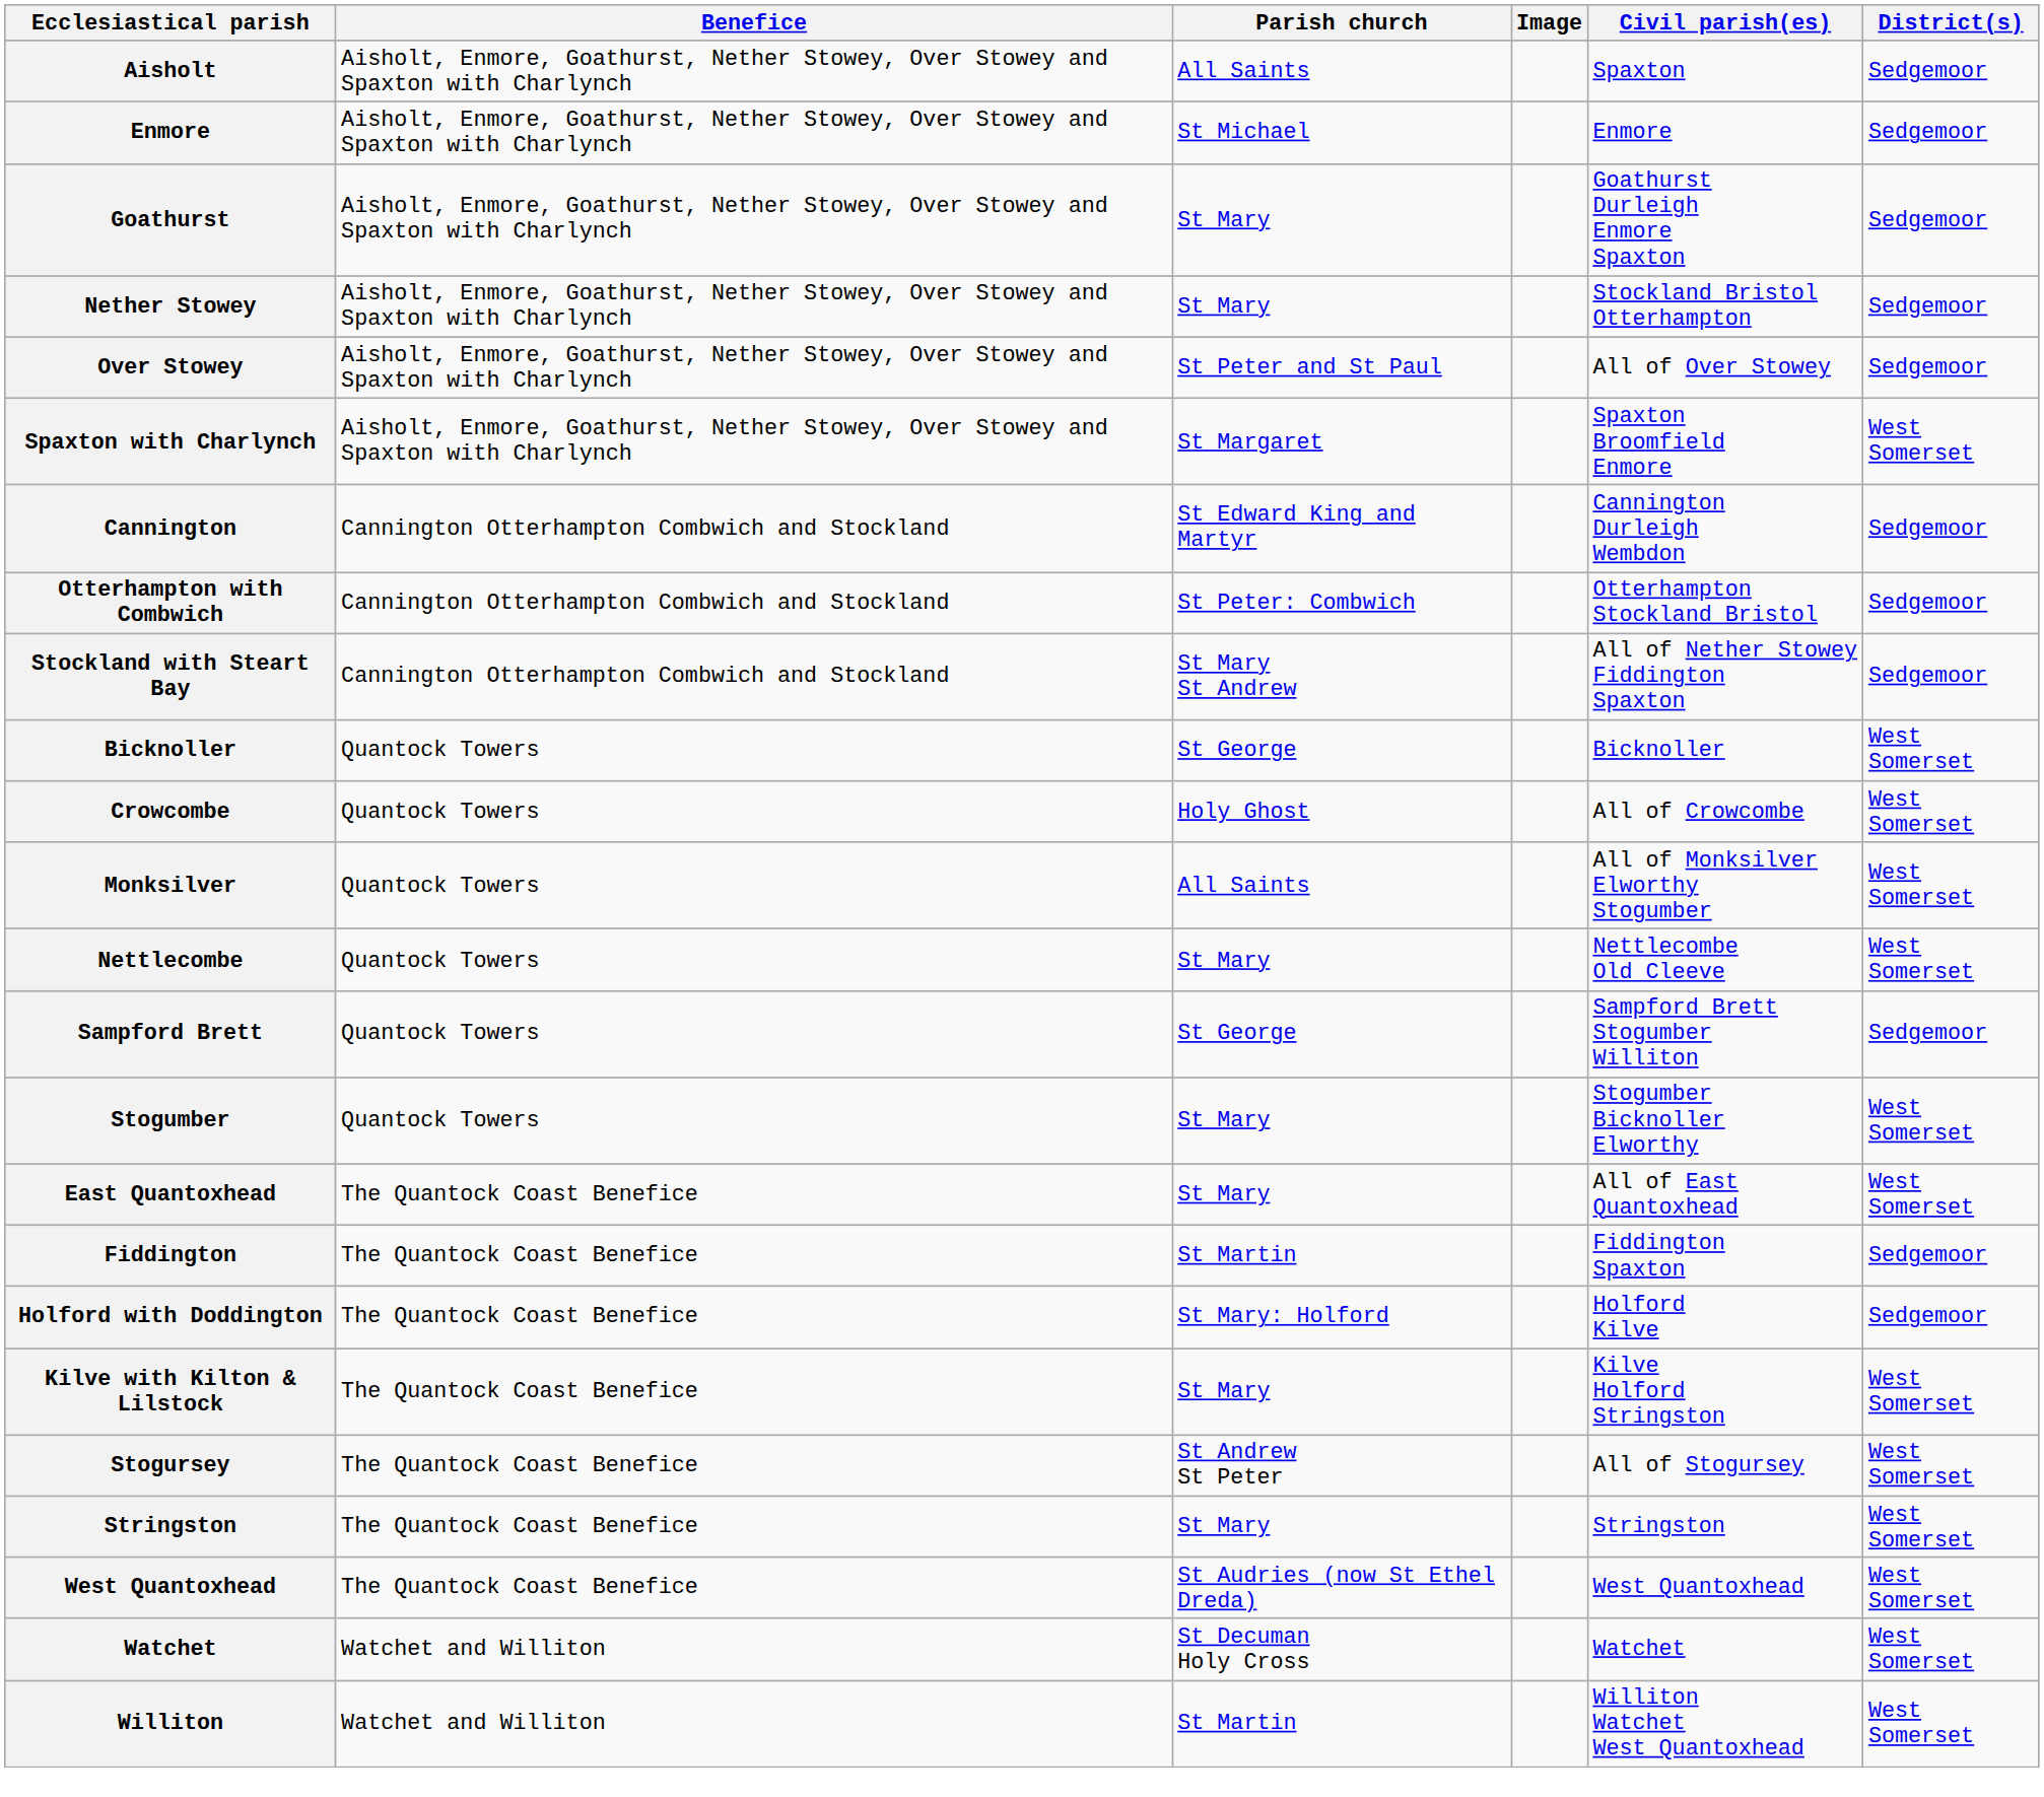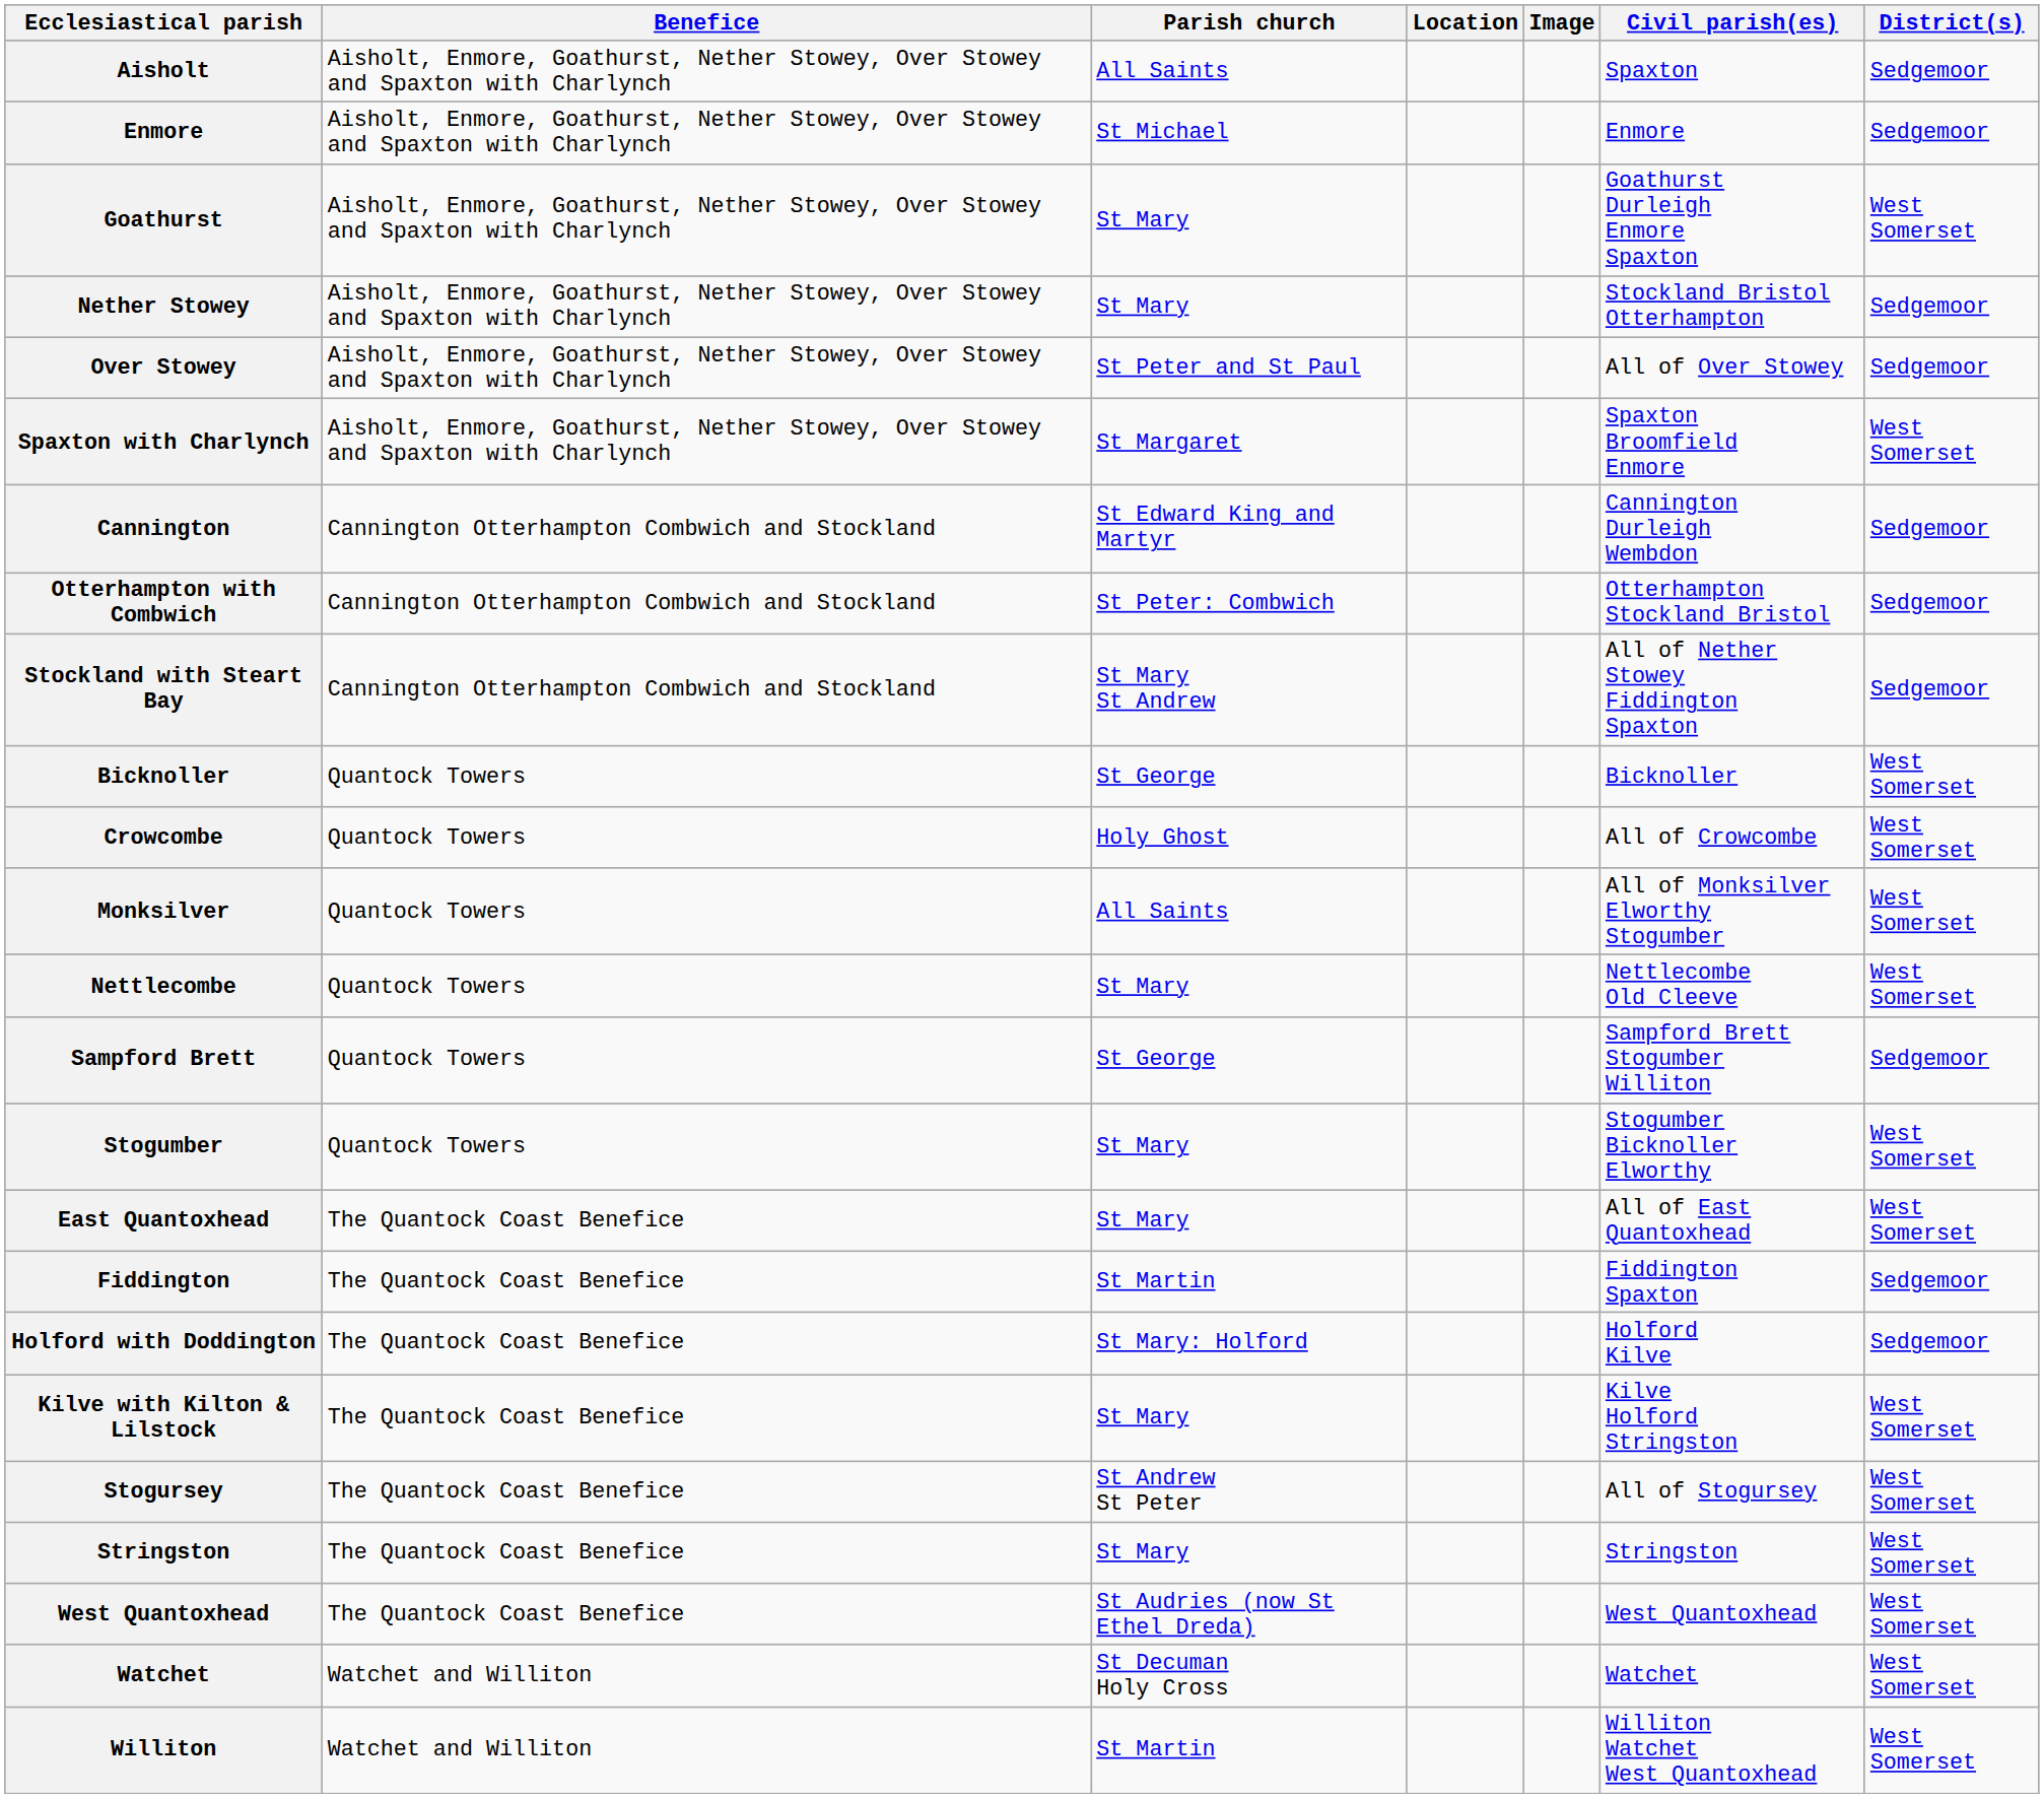 <table class="wikitable sortable" style="width:95%;">
 <tr>
 <th scope="col">Ecclesiastical parish</th>
 <th scope="col"><a href='#'>Benefice</a></th>
 <th scope="col">Parish church</th>
+<th scope="col">Location</th>
 <th scope="col" class="unsortable">Image</th>
 <th scope="col"><a href='#'>Civil parish(es)</a></th>
 <th scope="col"><a href='#'>District(s)</a></th>
 </tr>
 <tr>
 <th scope="row">Aisholt</th>
 <td>Aisholt, Enmore, Goathurst, Nether Stowey, Over Stowey and Spaxton with Charlynch</td>
 <td><a href='#'>All Saints</a></td>
+<td><small></small></td>
 <td></td>
 <td><a href='#'>Spaxton</a></td>
 <td><a href='#'>Sedgemoor</a></td>
 </tr>
 <tr>
 <th scope="row">Enmore</th>
 <td>Aisholt, Enmore, Goathurst, Nether Stowey, Over Stowey and Spaxton with Charlynch</td>
 <td><a href='#'>St Michael</a></td>
+<td><small></small></td>
 <td></td>
 <td><a href='#'>Enmore</a></td>
 <td><a href='#'>Sedgemoor</a></td>
 </tr>
 <tr>
 <th scope="row">Goathurst</th>
 <td>Aisholt, Enmore, Goathurst, Nether Stowey, Over Stowey and Spaxton with Charlynch</td>
 <td><a href='#'>St Mary</a></td>
+<td><small></small></td>
 <td></td>
 <td><a href='#'>Goathurst</a><br> <a href='#'>Durleigh</a><br> <a href='#'>Enmore</a><br> <a href='#'>Spaxton</a></td>
-<td><a href='#'>Sedgemoor</a></td>
+<td><a href='#'>West Somerset</a></td>
 </tr>
 <tr>
 <th scope="row">Nether Stowey</th>
 <td>Aisholt, Enmore, Goathurst, Nether Stowey, Over Stowey and Spaxton with Charlynch</td>
 <td><a href='#'>St Mary</a></td>
+<td><small></small></td>
 <td></td>
 <td><a href='#'>Stockland Bristol</a><br> <a href='#'>Otterhampton</a></td>
 <td><a href='#'>Sedgemoor</a></td>
 </tr>
 <tr>
 <th scope="row">Over Stowey</th>
 <td>Aisholt, Enmore, Goathurst, Nether Stowey, Over Stowey and Spaxton with Charlynch</td>
 <td><a href='#'>St Peter and St Paul</a></td>
+<td><small></small></td>
 <td></td>
 <td>All of <a href='#'>Over Stowey</a></td>
 <td><a href='#'>Sedgemoor</a></td>
 </tr>
 <tr>
 <th scope="row">Spaxton with Charlynch</th>
 <td>Aisholt, Enmore, Goathurst, Nether Stowey, Over Stowey and Spaxton with Charlynch</td>
 <td><a href='#'>St Margaret</a></td>
+<td><small></small></td>
 <td></td>
 <td><a href='#'>Spaxton</a><br> <a href='#'>Broomfield</a><br> <a href='#'>Enmore</a></td>
 <td><a href='#'>West Somerset</a></td>
 </tr>
 <tr>
 <th scope="row">Cannington</th>
 <td>Cannington  Otterhampton  Combwich and Stockland</td>
 <td><a href='#'>St Edward King and Martyr</a></td>
+<td><small></small></td>
 <td></td>
 <td><a href='#'>Cannington</a><br> <a href='#'>Durleigh</a><br> <a href='#'>Wembdon</a></td>
 <td><a href='#'>Sedgemoor</a></td>
 </tr>
 <tr>
 <th scope="row">Otterhampton with Combwich</th>
 <td>Cannington  Otterhampton  Combwich and Stockland</td>
 <td><a href='#'>St Peter: Combwich</a></td>
+<td><small></small></td>
 <td></td>
 <td><a href='#'>Otterhampton</a><br> <a href='#'>Stockland Bristol</a></td>
 <td><a href='#'>Sedgemoor</a></td>
 </tr>
 <tr>
 <th scope="row">Stockland with Steart Bay</th>
 <td>Cannington  Otterhampton  Combwich and Stockland</td>
 <td><a href='#'>St Mary</a><br><a href='#'>St Andrew</a></td>
+<td><small></small></td>
 <td></td>
 <td>All of <a href='#'>Nether Stowey</a><br> <a href='#'>Fiddington</a><br><a href='#'>Spaxton</a></td>
 <td><a href='#'>Sedgemoor</a></td>
 </tr>
 <tr>
 <th scope="row">Bicknoller</th>
 <td>Quantock Towers</td>
 <td><a href='#'>St George</a></td>
+<td><small></small></td>
 <td></td>
 <td><a href='#'>Bicknoller</a></td>
 <td><a href='#'>West Somerset</a></td>
 </tr>
 <tr>
 <th scope="row">Crowcombe</th>
 <td>Quantock Towers</td>
 <td><a href='#'>Holy Ghost</a></td>
+<td><small></small></td>
 <td></td>
 <td>All of <a href='#'>Crowcombe</a></td>
 <td><a href='#'>West Somerset</a></td>
 </tr>
 <tr>
 <th scope="row">Monksilver</th>
 <td>Quantock Towers</td>
 <td><a href='#'>All Saints</a></td>
+<td><small></small></td>
 <td></td>
 <td>All of <a href='#'>Monksilver</a><br> <a href='#'>Elworthy</a><br><a href='#'>Stogumber</a></td>
 <td><a href='#'>West Somerset</a></td>
 </tr>
 <tr>
 <th scope="row">Nettlecombe</th>
 <td>Quantock Towers</td>
 <td><a href='#'>St Mary</a></td>
+<td><small></small></td>
 <td></td>
 <td><a href='#'>Nettlecombe</a><br> <a href='#'>Old Cleeve</a></td>
 <td><a href='#'>West Somerset</a></td>
 </tr>
 <tr>
 <th scope="row">Sampford Brett</th>
 <td>Quantock Towers</td>
 <td><a href='#'>St George</a></td>
+<td><small></small></td>
 <td></td>
 <td><a href='#'>Sampford Brett</a><br> <a href='#'>Stogumber</a><br> <a href='#'>Williton</a></td>
 <td><a href='#'>Sedgemoor</a></td>
 </tr>
 <tr>
 <th scope="row">Stogumber</th>
 <td>Quantock Towers</td>
 <td><a href='#'>St Mary</a></td>
+<td><small></small></td>
 <td></td>
 <td><a href='#'>Stogumber</a><br> <a href='#'>Bicknoller</a><br> <a href='#'>Elworthy</a></td>
 <td><a href='#'>West Somerset</a></td>
 </tr>
 <tr>
 <th scope="row">East Quantoxhead</th>
 <td>The Quantock Coast Benefice</td>
 <td><a href='#'>St Mary</a></td>
+<td><small></small></td>
 <td></td>
 <td>All of <a href='#'>East Quantoxhead</a></td>
 <td><a href='#'>West Somerset</a></td>
 </tr>
 <tr>
 <th scope="row">Fiddington</th>
 <td>The Quantock Coast Benefice</td>
 <td><a href='#'>St Martin</a></td>
+<td><small></small></td>
 <td></td>
 <td><a href='#'>Fiddington</a><br> <a href='#'>Spaxton</a></td>
 <td><a href='#'>Sedgemoor</a></td>
 </tr>
 <tr>
 <th scope="row">Holford with Doddington</th>
 <td>The Quantock Coast Benefice</td>
 <td><a href='#'>St Mary: Holford</a></td>
+<td><small></small></td>
 <td></td>
 <td><a href='#'>Holford</a><br> <a href='#'>Kilve</a></td>
 <td><a href='#'>Sedgemoor</a></td>
 </tr>
 <tr>
 <th scope="row">Kilve with Kilton & Lilstock</th>
 <td>The Quantock Coast Benefice</td>
 <td><a href='#'>St Mary</a></td>
+<td><small></small></td>
 <td></td>
 <td><a href='#'>Kilve</a><br> <a href='#'>Holford</a><br> <a href='#'>Stringston</a></td>
 <td><a href='#'>West Somerset</a></td>
 </tr>
 <tr>
 <th scope="row">Stogursey</th>
 <td>The Quantock Coast Benefice</td>
 <td><a href='#'>St Andrew</a><br>St Peter</td>
+<td><small></small></td>
 <td></td>
 <td>All of <a href='#'>Stogursey</a></td>
 <td><a href='#'>West Somerset</a></td>
 </tr>
 <tr>
 <th scope="row">Stringston</th>
 <td>The Quantock Coast Benefice</td>
 <td><a href='#'>St Mary</a></td>
+<td><small></small></td>
 <td></td>
 <td><a href='#'>Stringston</a></td>
 <td><a href='#'>West Somerset</a></td>
 </tr>
 <tr>
 <th scope="row">West Quantoxhead</th>
 <td>The Quantock Coast Benefice</td>
 <td><a href='#'>St Audries (now St Ethel Dreda)</a></td>
+<td><small></small></td>
 <td></td>
 <td><a href='#'>West Quantoxhead</a></td>
 <td><a href='#'>West Somerset</a></td>
 </tr>
 <tr>
 <th scope="row">Watchet</th>
 <td>Watchet and Williton</td>
 <td><a href='#'>St Decuman</a><br>Holy Cross</td>
+<td><small></small></td>
 <td></td>
 <td><a href='#'>Watchet</a></td>
 <td><a href='#'>West Somerset</a></td>
 </tr>
 <tr>
 <th scope="row">Williton</th>
 <td>Watchet and Williton</td>
 <td><a href='#'>St Martin</a></td>
+<td><small></small></td>
 <td></td>
 <td><a href='#'>Williton</a><br> <a href='#'>Watchet</a><br> <a href='#'>West Quantoxhead</a></td>
 <td><a href='#'>West Somerset</a></td>
 </tr>
 </table>
